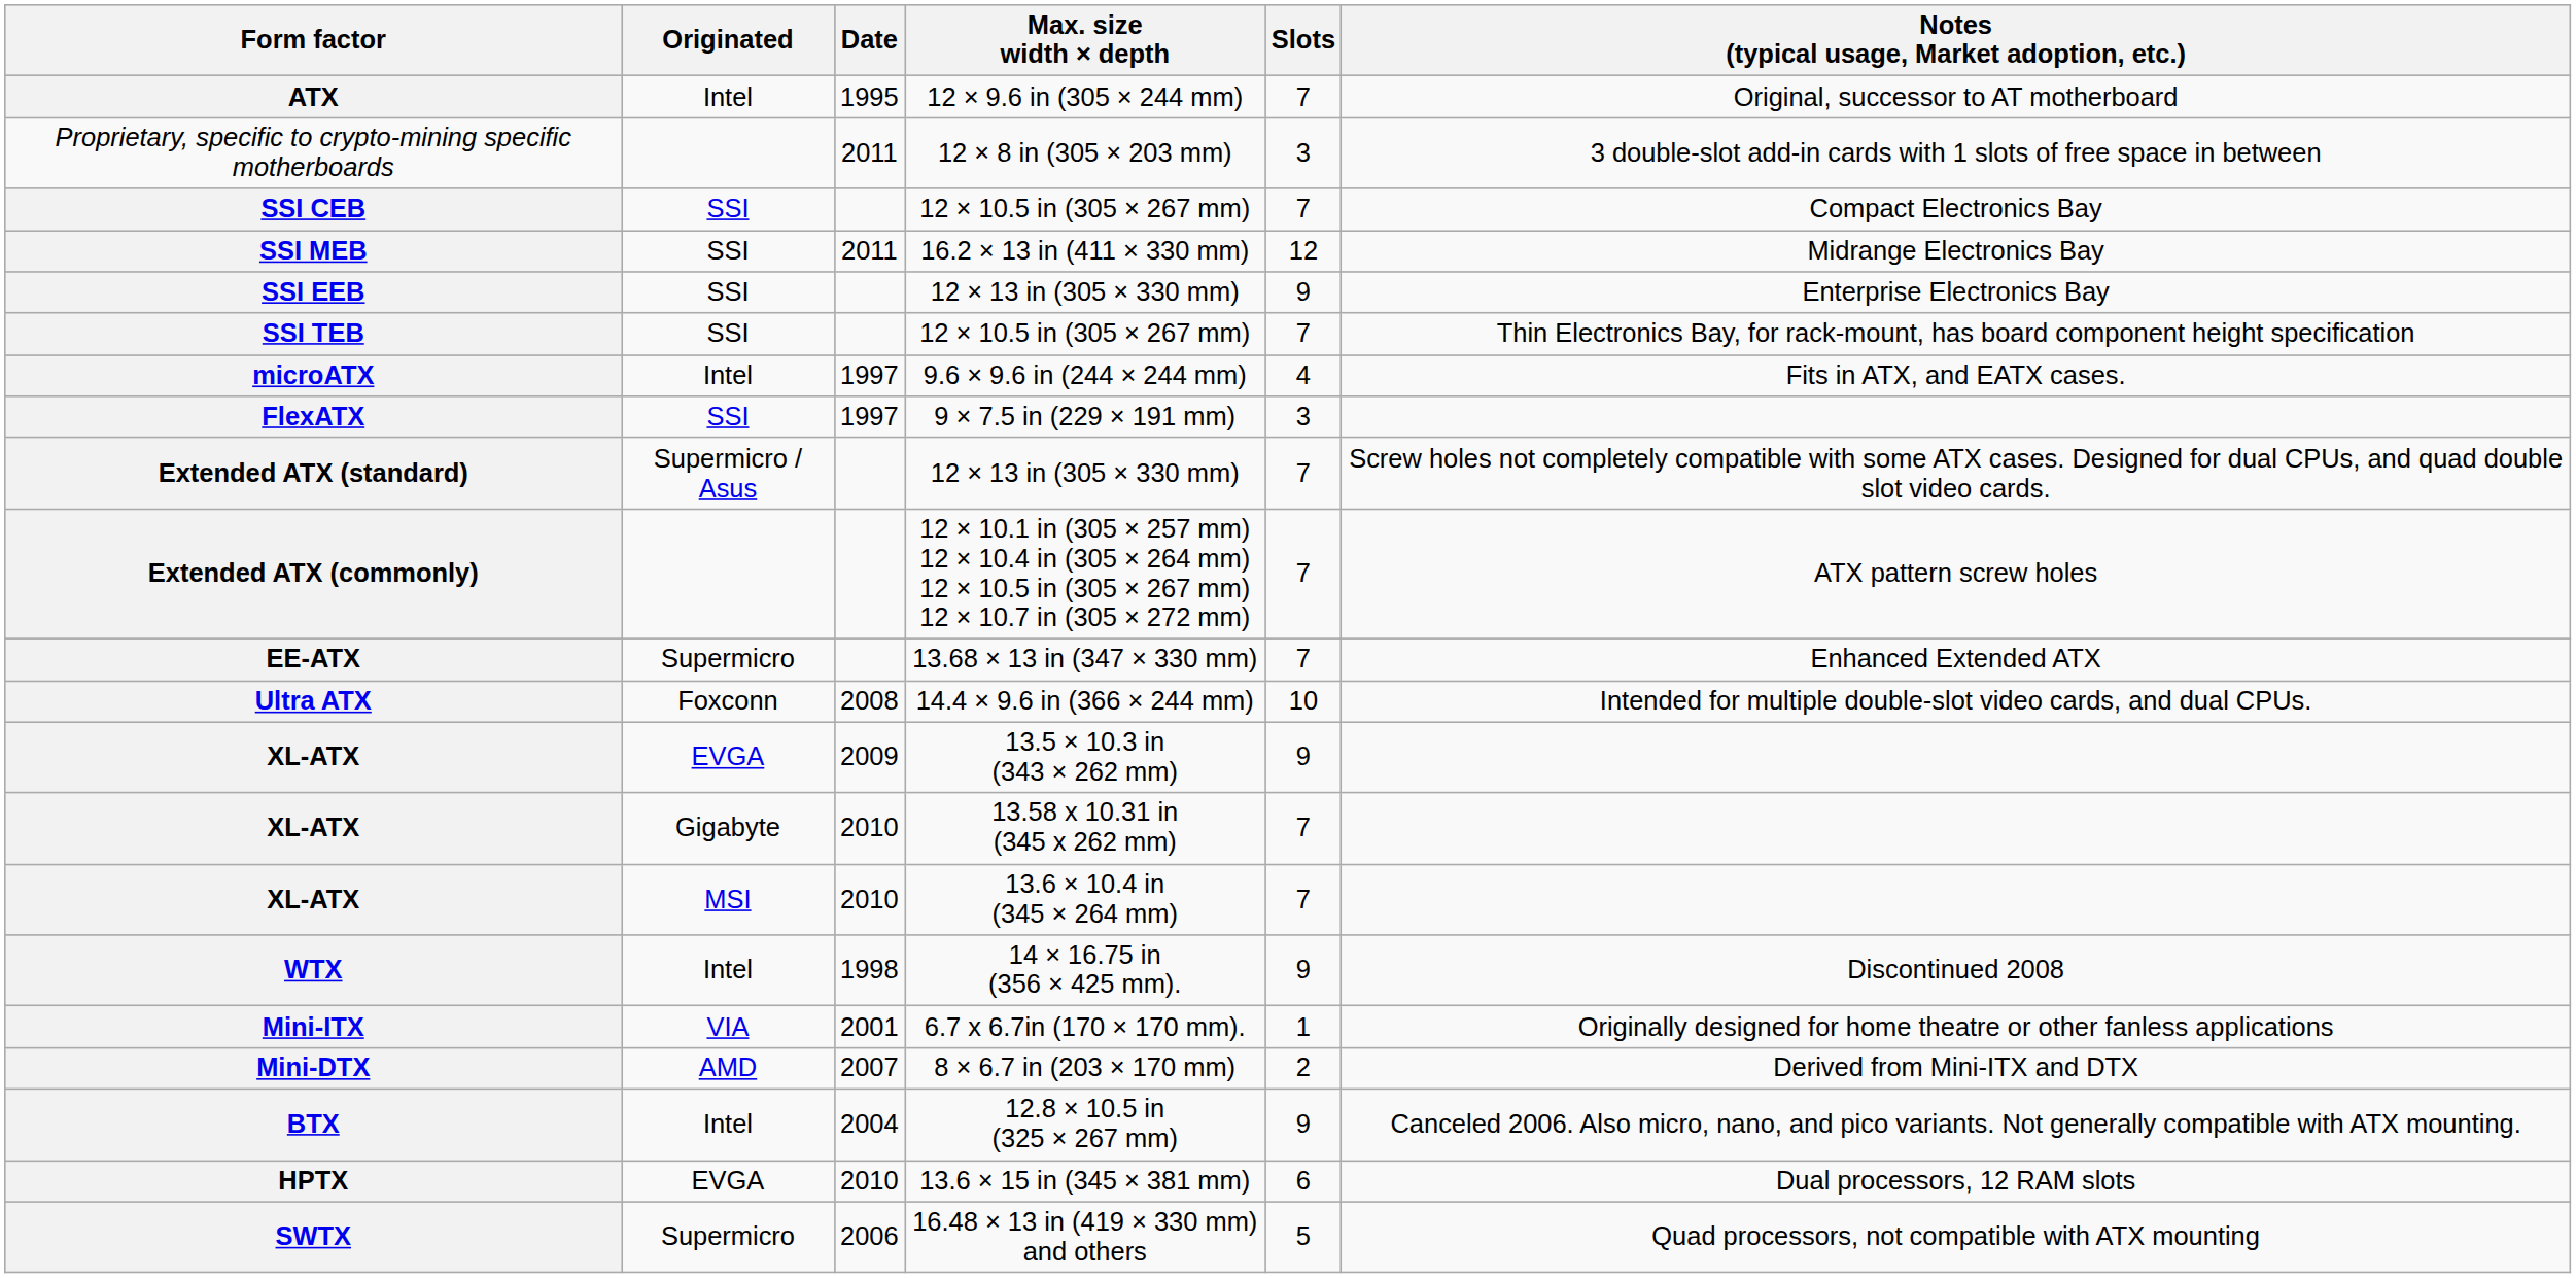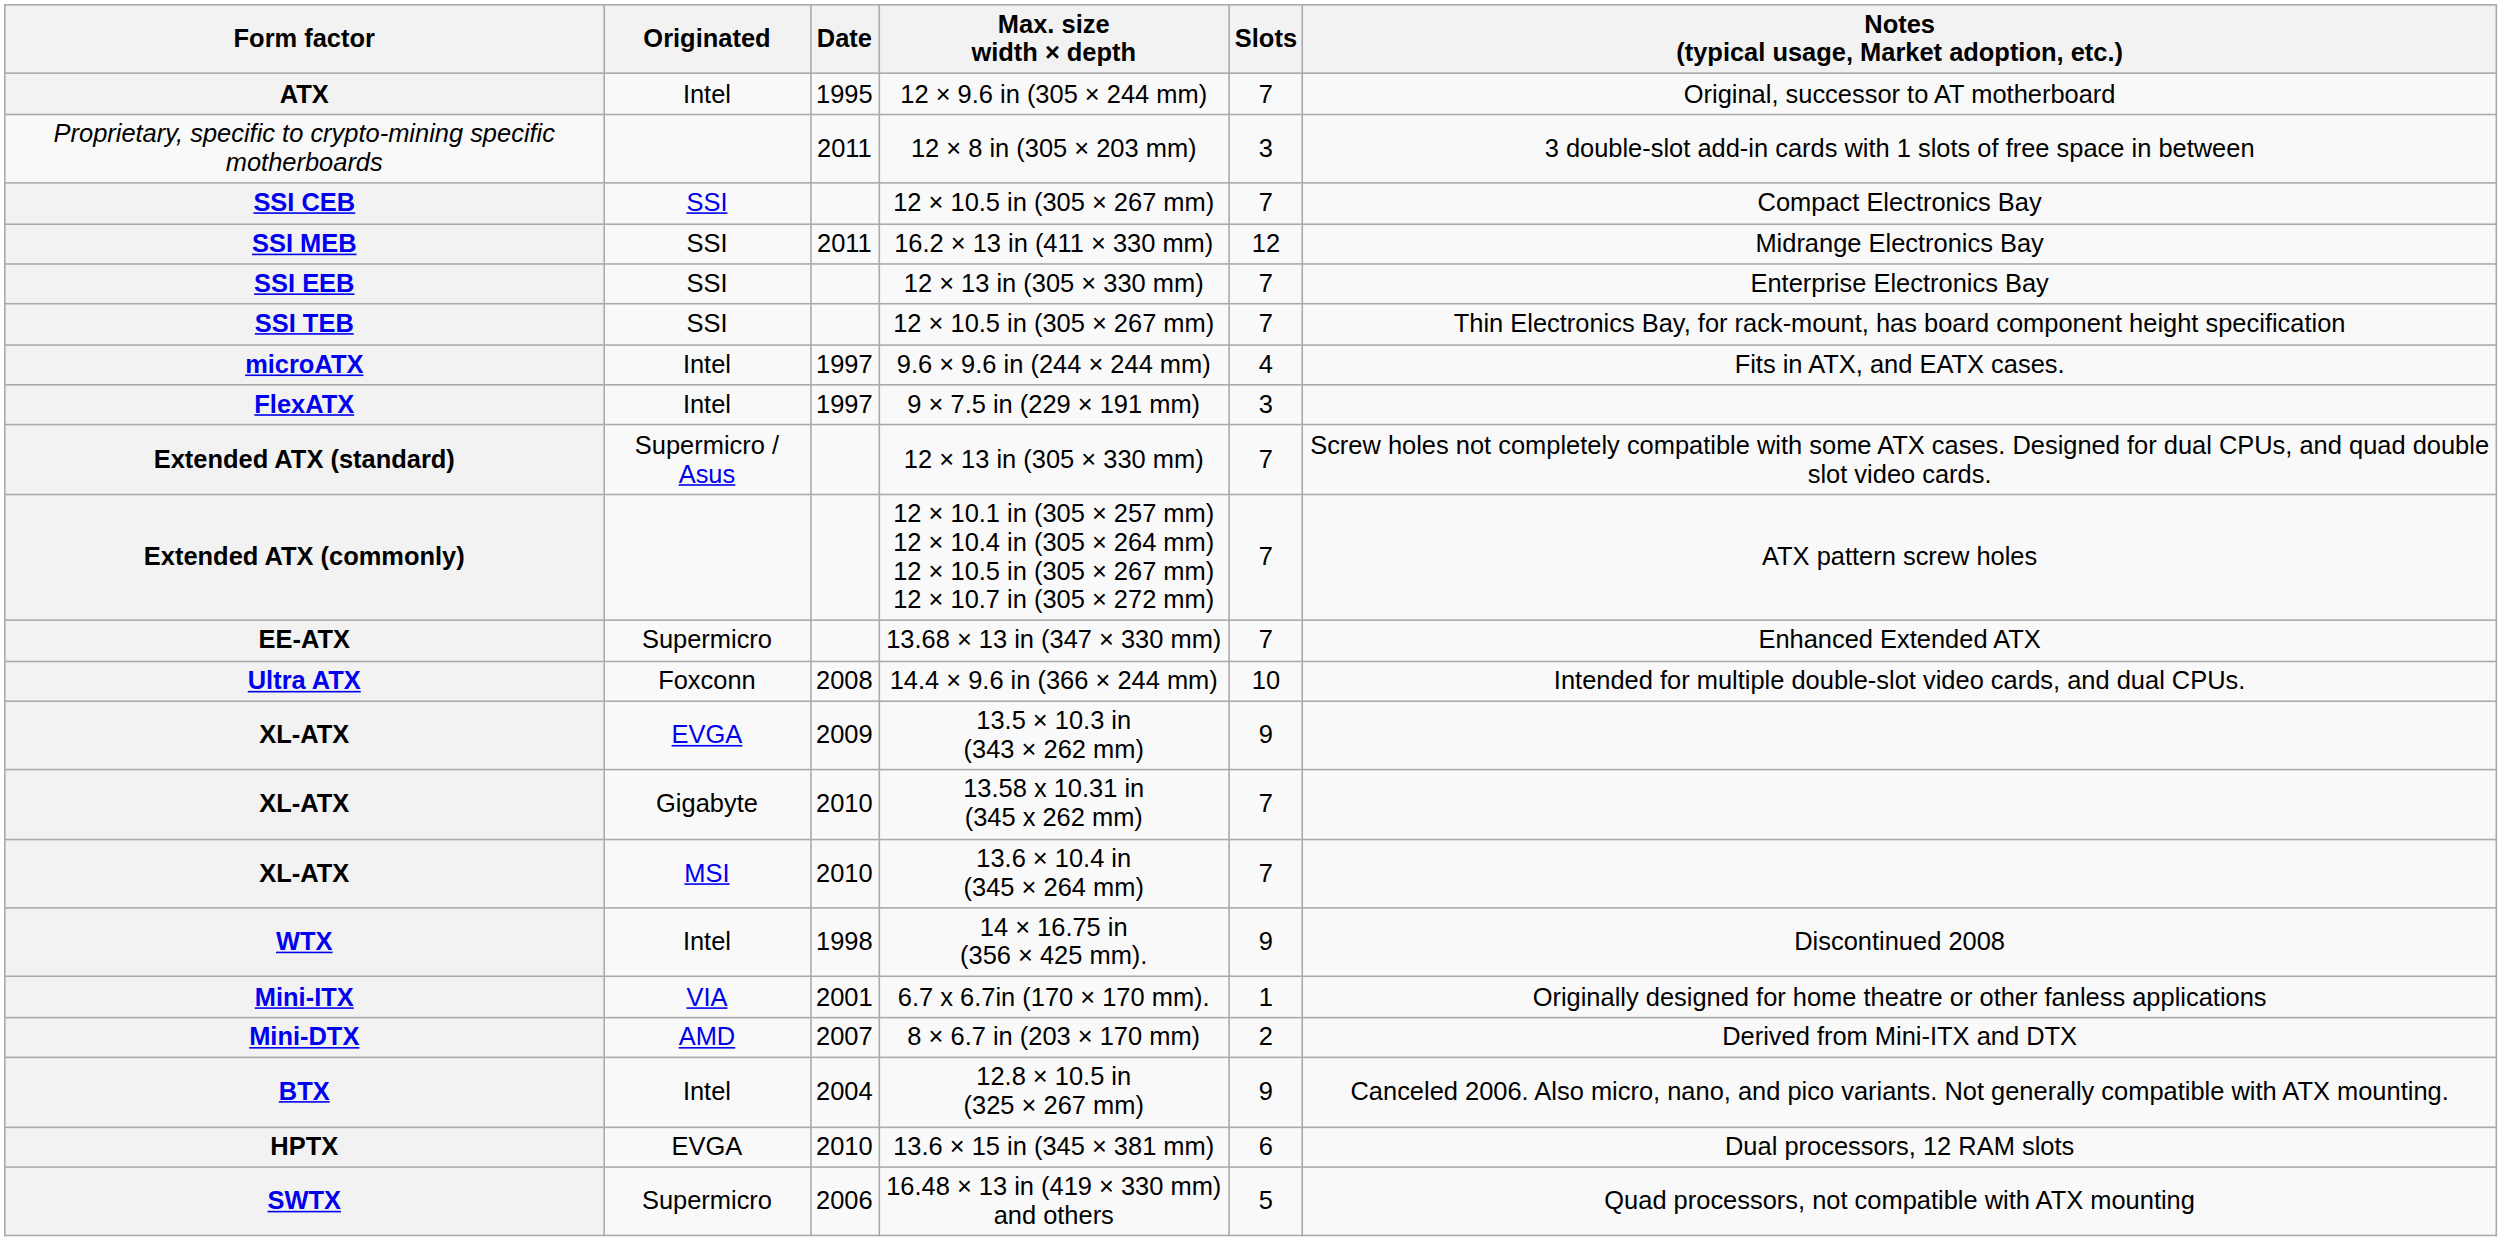 <table class="wikitable sortable" style="text-align:center;">
 <tr>
 <th>Form factor</th>
 <th>Originated</th>
 <th>Date</th>
 <th>Max. size<br>width × depth</th>
 <th>Slots</th>
 <th>Notes<br>(typical usage, Market adoption, etc.)</th>
 </tr>
 <tr>
 <th>ATX</th>
 <td>Intel</td>
 <td>1995</td>
 <td>12 × 9.6 in (305 × 244 mm)</td>
 <td>7 </td>
 <td>Original, successor to AT motherboard</td>
 </tr>
 <tr>
 <td><em>Proprietary, specific to crypto-mining specific motherboards</em></td>
 <td></td>
 <td>2011</td>
 <td>12 × 8 in (305 × 203 mm)</td>
 <td>3</td>
 <td>3 double-slot add-in cards with 1 slots of free space in between</td>
 </tr>
 <tr>
 <th><a href='#'>SSI CEB</a></th>
 <td><a href='#'>SSI</a></td>
 <td></td>
 <td>12 × 10.5 in (305 × 267 mm)</td>
 <td>7</td>
 <td>Compact Electronics Bay</td>
 </tr>
 <tr>
 <th><a href='#'>SSI MEB</a></th>
 <td>SSI</td>
 <td>2011</td>
 <td>16.2 × 13 in (411 × 330 mm)</td>
 <td>12</td>
 <td>Midrange Electronics Bay</td>
 </tr>
 <tr>
 <th><a href='#'>SSI EEB</a></th>
 <td>SSI</td>
 <td></td>
 <td>12 × 13 in (305 × 330 mm)</td>
-<td>9</td>
+<td>7</td>
 <td>Enterprise Electronics Bay</td>
 </tr>
 <tr>
 <th><a href='#'>SSI TEB</a></th>
 <td>SSI</td>
 <td></td>
 <td>12 × 10.5 in (305 × 267 mm)</td>
 <td>7</td>
 <td>Thin Electronics Bay, for rack-mount, has board component height specification</td>
 </tr>
 <tr>
 <th><a href='#'>microATX</a></th>
 <td>Intel</td>
 <td>1997</td>
 <td>9.6 × 9.6 in (244 × 244 mm)</td>
 <td>4</td>
 <td>Fits in ATX, and EATX cases.</td>
 </tr>
 <tr>
 <th><a href='#'>FlexATX</a></th>
-<td><a href='#'>SSI</a></td>
+<td>Intel</td>
 <td>1997</td>
 <td>9 × 7.5 in (229 × 191 mm)</td>
 <td>3</td>
 <td></td>
 </tr>
 <tr>
 <th>Extended ATX (standard)</th>
 <td>Supermicro / <a href='#'>Asus</a></td>
 <td></td>
 <td>12 × 13 in (305 × 330 mm)</td>
 <td>7</td>
 <td>Screw holes not completely compatible with some ATX cases. Designed for dual CPUs, and quad double slot video cards.</td>
 </tr>
 <tr>
 <th>Extended ATX (commonly)</th>
 <td></td>
 <td></td>
 <td>12 × 10.1 in (305 × 257 mm)<br>12 × 10.4 in (305 × 264 mm)<br>12 × 10.5 in (305 × 267 mm)<br>12 × 10.7 in (305 × 272 mm)</td>
 <td>7</td>
 <td>ATX pattern screw holes</td>
 </tr>
 <tr>
 <th>EE-ATX</th>
 <td>Supermicro</td>
 <td></td>
 <td>13.68 × 13 in (347 × 330 mm)</td>
 <td>7</td>
 <td>Enhanced Extended ATX</td>
 </tr>
 <tr>
 <th><a href='#'>Ultra ATX</a></th>
 <td>Foxconn</td>
 <td>2008</td>
 <td>14.4 × 9.6 in (366 × 244 mm)</td>
 <td>10</td>
 <td>Intended for multiple double-slot video cards, and dual CPUs.</td>
 </tr>
 <tr>
 <th>XL-ATX</th>
 <td><a href='#'>EVGA</a></td>
 <td>2009</td>
 <td>13.5 × 10.3 in (343 × 262 mm)</td>
 <td>9</td>
 <td></td>
 </tr>
 <tr>
 <th>XL-ATX</th>
 <td>Gigabyte</td>
 <td>2010</td>
 <td>13.58 x 10.31 in (345 x 262 mm)</td>
 <td>7</td>
 <td></td>
 </tr>
 <tr>
 <th>XL-ATX</th>
 <td><a href='#'>MSI</a></td>
 <td>2010</td>
 <td>13.6 × 10.4 in (345 × 264 mm)</td>
 <td>7</td>
 <td></td>
 </tr>
 <tr>
 <th><a href='#'>WTX</a></th>
 <td>Intel</td>
 <td>1998</td>
 <td>14 × 16.75 in (356 × 425 mm).</td>
 <td>9</td>
 <td>Discontinued 2008</td>
 </tr>
 <tr>
 <th><a href='#'>Mini-ITX</a></th>
 <td><a href='#'>VIA</a></td>
 <td>2001</td>
 <td>6.7 x 6.7in (170 × 170 mm).</td>
 <td>1</td>
 <td>Originally designed for home theatre or other fanless applications</td>
 </tr>
 <tr>
 <th><a href='#'>Mini-DTX</a></th>
 <td><a href='#'>AMD</a></td>
 <td>2007</td>
 <td>8 × 6.7 in (203 × 170 mm)</td>
 <td>2</td>
 <td>Derived from Mini-ITX and DTX</td>
 </tr>
 <tr>
 <th><a href='#'>BTX</a></th>
 <td>Intel</td>
 <td>2004</td>
 <td>12.8 × 10.5 in (325 × 267 mm)</td>
 <td>9</td>
 <td>Canceled 2006. Also micro, nano, and pico variants. Not generally compatible with ATX mounting.</td>
 </tr>
 <tr>
 <th>HPTX</th>
 <td>EVGA</td>
 <td>2010</td>
 <td>13.6 × 15 in (345 × 381 mm)</td>
 <td>6</td>
 <td>Dual processors, 12 RAM slots</td>
 </tr>
 <tr>
 <th><a href='#'>SWTX</a></th>
 <td>Supermicro</td>
 <td>2006</td>
 <td>16.48 × 13 in (419 × 330 mm)<br>and others</td>
 <td>5</td>
 <td>Quad processors, not compatible with ATX mounting</td>
 </tr>
 </table>
